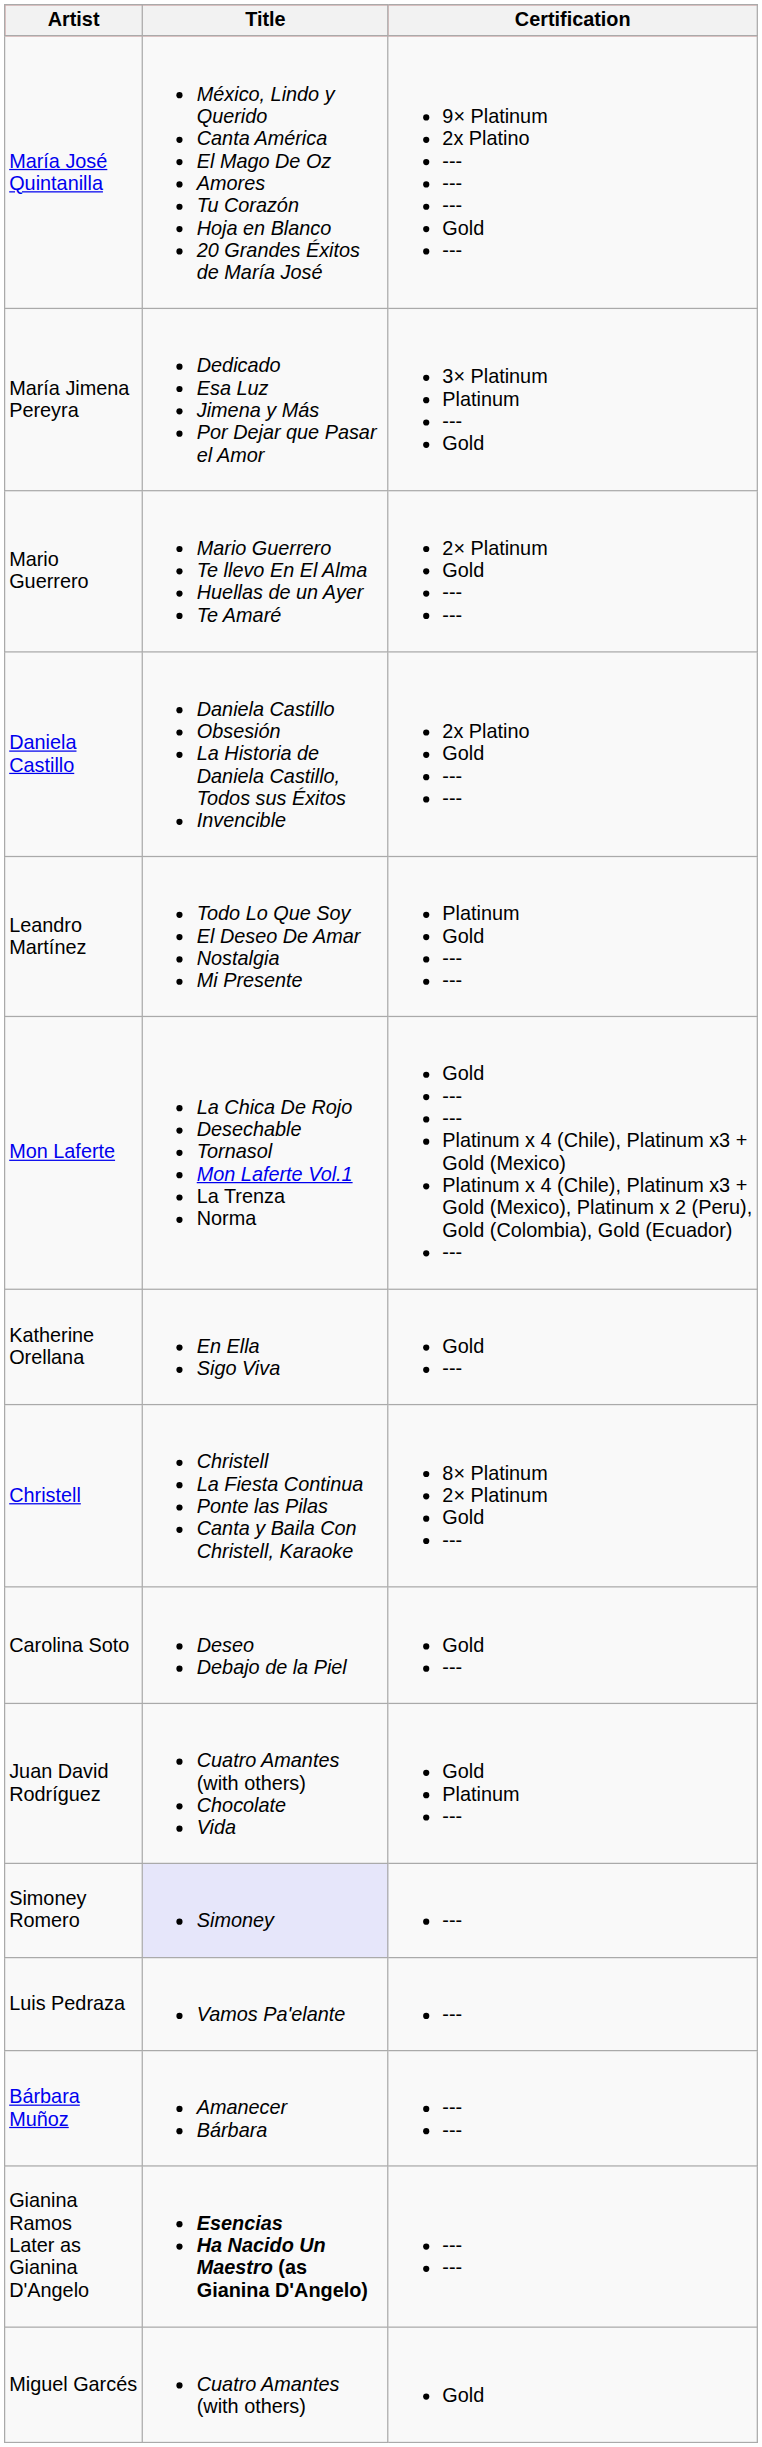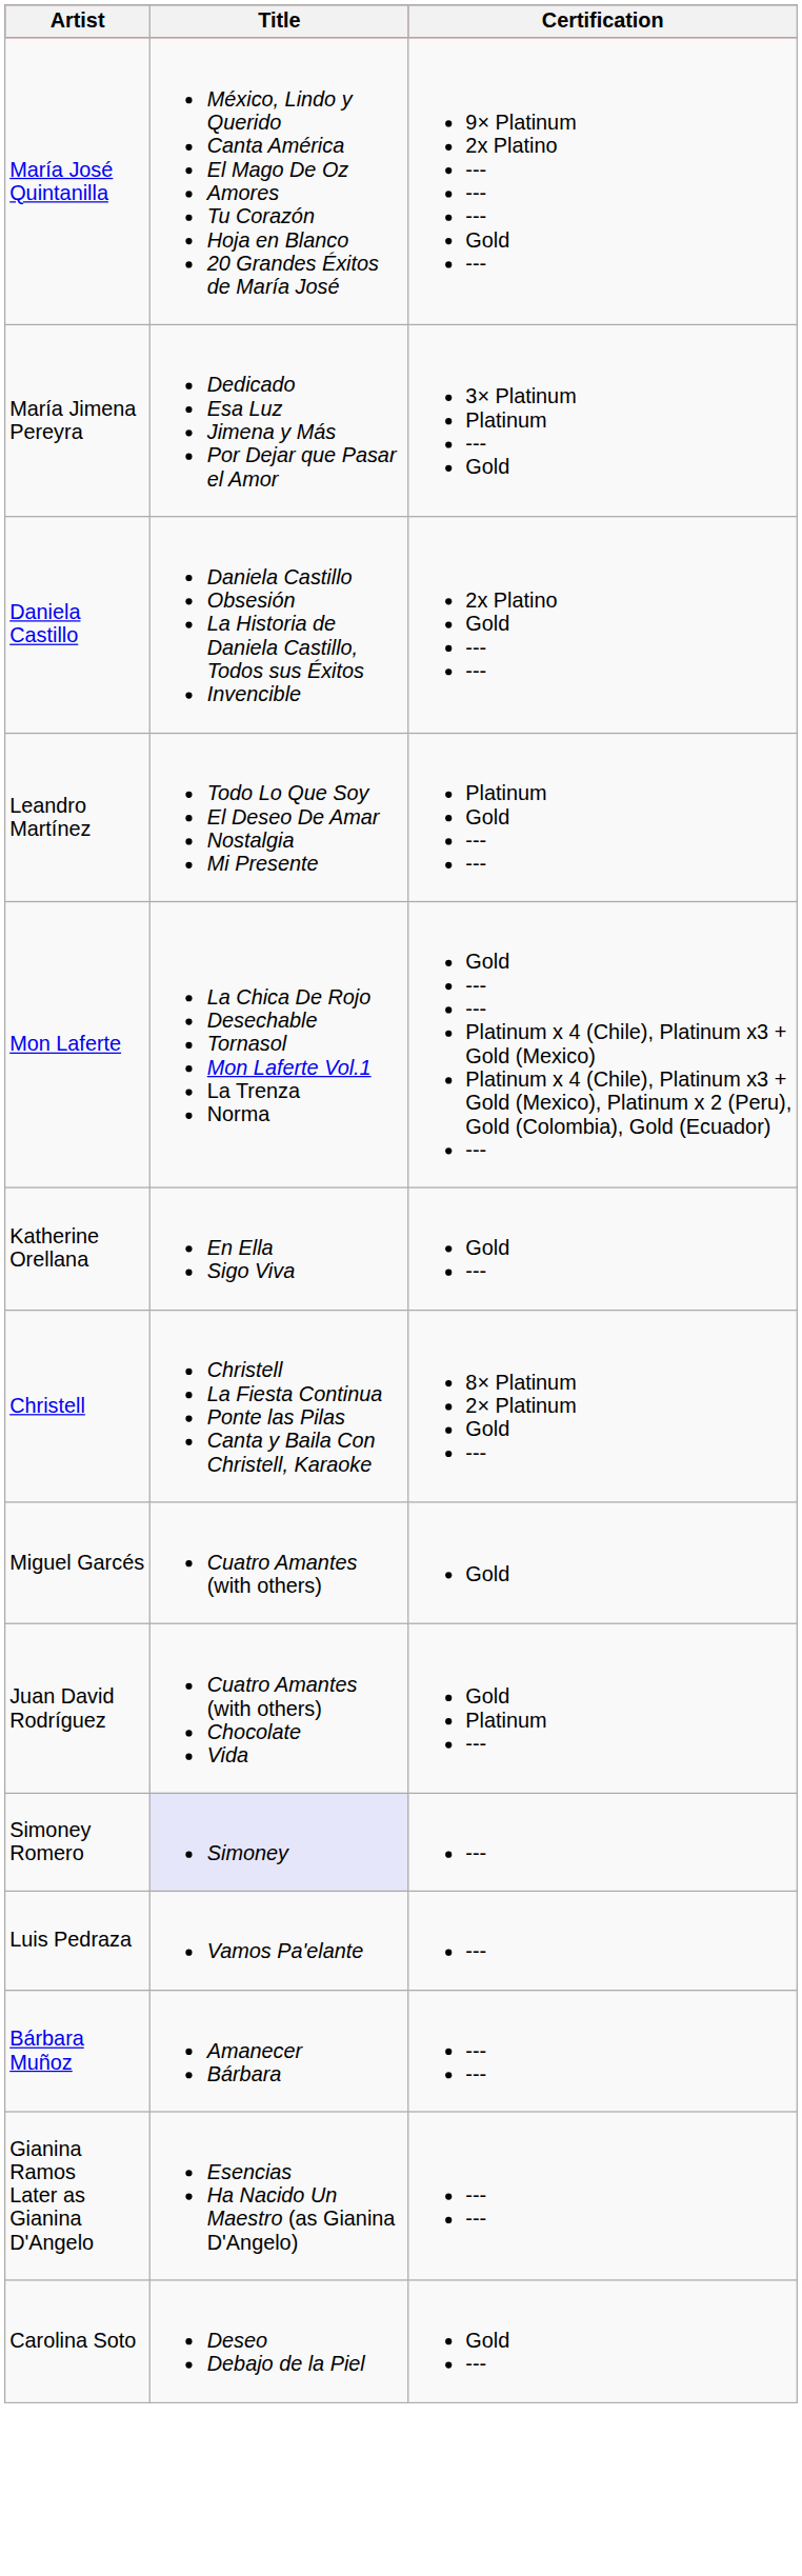 <table class="wikitable">
 <tr style="background:#AA0000; color:black">
 <th>Artist</th>
 <th>Title</th>
 <th>Certification</th>
 </tr>
 <tr>
 <td><a href='#'>María José Quintanilla</a></td>
 <td><br><ul><li><em>México, Lindo y Querido</em></li><li><em>Canta América</em></li><li><em>El Mago De Oz</em></li><li><em>Amores</em></li><li><em>Tu Corazón</em></li><li><em>Hoja en Blanco</em></li><li><em>20 Grandes Éxitos de María José</em></li></ul></td>
 <td><br><ul><li>9× Platinum</li><li>2x Platino</li><li>---</li><li>---</li><li>---</li><li>Gold</li><li>---</li></ul></td>
 </tr>
 <tr>
 <td>María Jimena Pereyra</td>
 <td><br><ul><li><em>Dedicado</em></li><li><em>Esa Luz</em></li><li><em>Jimena y Más</em></li><li><em>Por Dejar que Pasar el Amor</em></li></ul></td>
 <td><br><ul><li>3× Platinum</li><li>Platinum</li><li>---</li><li>Gold</li></ul></td>
-</tr>
-<tr>
-<td>Mario Guerrero</td>
-<td><br><ul><li><em>Mario Guerrero</em></li><li><em>Te llevo En El Alma</em></li><li><em>Huellas de un Ayer</em></li><li><em>Te Amaré</em></li></ul></td>
-<td><br><ul><li>2× Platinum</li><li>Gold</li><li>---</li><li>---</li></ul></td>
 </tr>
 <tr>
 <td><a href='#'>Daniela Castillo</a></td>
 <td><br><ul><li><em>Daniela Castillo</em></li><li><em>Obsesión</em></li><li><em>La Historia de Daniela Castillo, Todos sus Éxitos</em></li><li><em>Invencible</em></li></ul></td>
 <td><br><ul><li>2x Platino</li><li>Gold</li><li>---</li><li>---</li></ul></td>
 </tr>
 <tr>
 <td>Leandro Martínez</td>
 <td><br><ul><li><em>Todo Lo Que Soy</em></li><li><em>El Deseo De Amar</em></li><li><em>Nostalgia</em></li><li><em>Mi Presente</em></li></ul></td>
 <td><br><ul><li>Platinum</li><li>Gold</li><li>---</li><li>---</li></ul></td>
 </tr>
 <tr>
 <td><a href='#'>Mon Laferte</a></td>
 <td><br><ul><li><em>La Chica De Rojo</em></li><li><em>Desechable</em></li><li><em>Tornasol</em></li><li><em><a href='#'>Mon Laferte Vol.1</a></em></li><li>La Trenza</li><li>Norma</li></ul></td>
 <td><br><ul><li>Gold</li><li>---</li><li>---</li><li>Platinum x 4 (Chile), Platinum x3 + Gold (Mexico)</li><li>Platinum x 4 (Chile), Platinum x3 + Gold (Mexico), Platinum x 2 (Peru), Gold (Colombia), Gold (Ecuador)</li><li>---</li></ul></td>
 </tr>
 <tr>
 <td>Katherine Orellana</td>
 <td><br><ul><li><em>En Ella</em></li><li><em>Sigo Viva</em></li></ul></td>
 <td><br><ul><li>Gold</li><li>---</li></ul></td>
 </tr>
 <tr>
 <td><a href='#'>Christell</a></td>
 <td><br><ul><li><em>Christell</em></li><li><em>La Fiesta Continua</em></li><li><em>Ponte las Pilas</em></li><li><em>Canta y Baila Con Christell, Karaoke</em></li></ul></td>
 <td><br><ul><li>8× Platinum</li><li>2× Platinum</li><li>Gold</li><li>---</li></ul></td>
 </tr>
 <tr>
-<td>Carolina Soto</td>
-<td><br><ul><li><em>Deseo</em></li><li><em>Debajo de la Piel</em></li></ul></td>
-<td><br><ul><li>Gold</li><li>---</li></ul></td>
+<td>Miguel Garcés</td>
+<td><br><ul><li><em>Cuatro Amantes</em> (with others)</li></ul></td>
+<td><br><ul><li>Gold</li></ul></td>
 </tr>
 <tr>
 <td>Juan David Rodríguez</td>
 <td><br><ul><li><em>Cuatro Amantes</em> (with others)</li><li><em>Chocolate</em></li><li><em>Vida</em></li></ul></td>
 <td><br><ul><li>Gold</li><li>Platinum</li><li>---</li></ul></td>
 </tr>
 <tr>
 <td>Simoney Romero</td>
 <td style="background: lavender;"><br><ul><li><em>Simoney</em></li></ul></td>
 <td><br><ul><li>---</li></ul></td>
 </tr>
 <tr>
 <td>Luis Pedraza</td>
 <td><br><ul><li><em>Vamos Pa'elante</em></li></ul></td>
 <td><br><ul><li>---</li></ul></td>
 </tr>
 <tr>
 <td><a href='#'>Bárbara Muñoz</a></td>
 <td><br><ul><li><em>Amanecer</em></li><li><em>Bárbara</em></li></ul></td>
 <td><br><ul><li>---</li><li>---</li></ul></td>
 </tr>
 <tr>
 <td>Gianina Ramos <br>Later as Gianina D'Angelo</td>
-<td><strong><br><ul><li><em>Esencias</em></li><li><em>Ha Nacido Un Maestro</em> (as Gianina D'Angelo)</li></ul></strong></td>
+<td><br><ul><li><em>Esencias</em></li><li><em>Ha Nacido Un Maestro</em> (as Gianina D'Angelo)</li></ul></td>
 <td><br><ul><li>---</li><li>---</li></ul></td>
 </tr>
 <tr>
-<td>Miguel Garcés</td>
-<td><br><ul><li><em>Cuatro Amantes</em> (with others)</li></ul></td>
-<td><br><ul><li>Gold</li></ul></td>
+<td>Carolina Soto</td>
+<td><br><ul><li><em>Deseo</em></li><li><em>Debajo de la Piel</em></li></ul></td>
+<td><br><ul><li>Gold</li><li>---</li></ul></td>
 </tr>
 </table>
